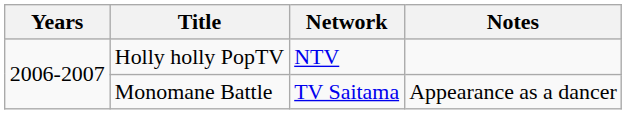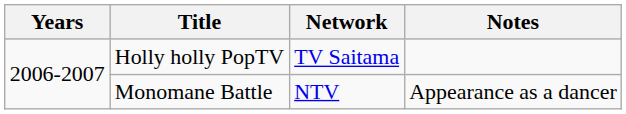 <table class="wikitable">
 <tr>
 <th>Years</th>
 <th>Title</th>
 <th>Network</th>
 <th>Notes</th>
 </tr>
 <tr>
 <td rowspan="2">2006-2007</td>
 <td>Holly holly PopTV</td>
-<td><a href='#'>NTV</a></td>
+<td><a href='#'>TV Saitama</a></td>
 <td></td>
 </tr>
 <tr>
 <td>Monomane Battle</td>
-<td><a href='#'>TV Saitama</a></td>
+<td><a href='#'>NTV</a></td>
 <td>Appearance as a dancer</td>
 </tr>
 </table>
